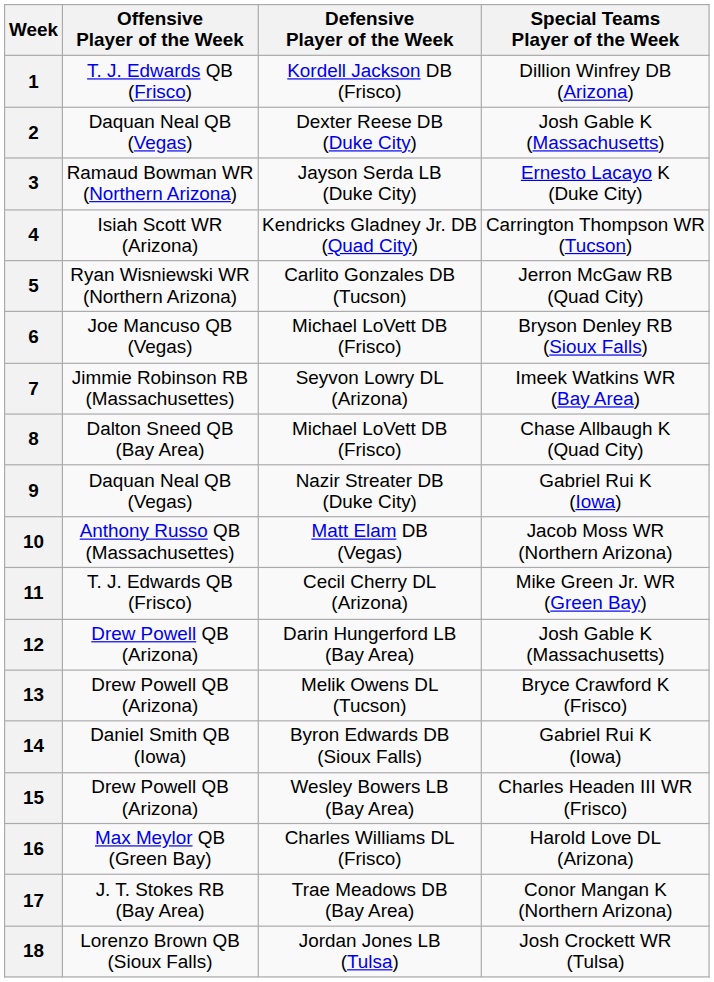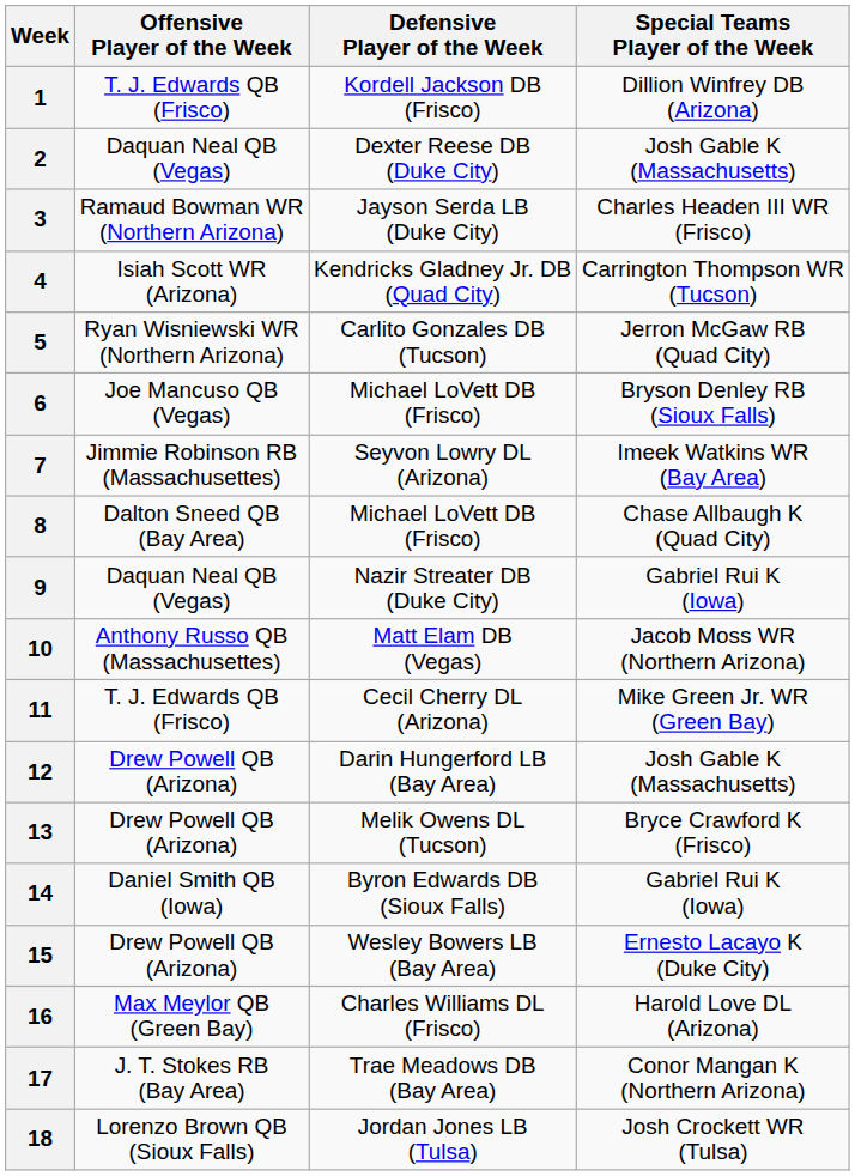 <table class="wikitable" style="text-align: center;">
 <tr>
 <th>Week</th>
 <th>Offensive<br>Player of the Week</th>
 <th>Defensive<br>Player of the Week</th>
 <th>Special Teams<br>Player of the Week</th>
 </tr>
 <tr>
 <th>1</th>
 <td><a href='#'>T. J. Edwards</a> QB<br>(<a href='#'>Frisco</a>)</td>
 <td><a href='#'>Kordell Jackson</a> DB<br>(Frisco)</td>
 <td>Dillion Winfrey DB<br>(<a href='#'>Arizona</a>)</td>
 </tr>
 <tr>
 <th>2</th>
 <td>Daquan Neal QB<br>(<a href='#'>Vegas</a>)</td>
 <td>Dexter Reese DB<br>(<a href='#'>Duke City</a>)</td>
 <td>Josh Gable K<br>(<a href='#'>Massachusetts</a>)</td>
 </tr>
 <tr>
 <th>3</th>
 <td>Ramaud Bowman WR<br>(<a href='#'>Northern Arizona</a>)</td>
 <td>Jayson Serda LB<br>(Duke City)</td>
-<td><a href='#'>Ernesto Lacayo</a> K<br>(Duke City)</td>
+<td>Charles Headen III WR<br>(Frisco)</td>
 </tr>
 <tr>
 <th>4</th>
 <td>Isiah Scott WR<br>(Arizona)</td>
 <td>Kendricks Gladney Jr. DB<br>(<a href='#'>Quad City</a>)</td>
 <td>Carrington Thompson WR<br>(<a href='#'>Tucson</a>)</td>
 </tr>
 <tr>
 <th>5</th>
 <td>Ryan Wisniewski WR<br>(Northern Arizona)</td>
 <td>Carlito Gonzales DB<br>(Tucson)</td>
 <td>Jerron McGaw RB<br>(Quad City)</td>
 </tr>
 <tr>
 <th>6</th>
 <td>Joe Mancuso QB<br>(Vegas)</td>
 <td>Michael LoVett DB<br>(Frisco)</td>
 <td>Bryson Denley RB<br>(<a href='#'>Sioux Falls</a>)</td>
 </tr>
 <tr>
 <th>7</th>
 <td>Jimmie Robinson RB<br>(Massachusettes)</td>
 <td>Seyvon Lowry DL<br>(Arizona)</td>
 <td>Imeek Watkins WR<br>(<a href='#'>Bay Area</a>)</td>
 </tr>
 <tr>
 <th>8</th>
 <td>Dalton Sneed QB<br>(Bay Area)</td>
 <td>Michael LoVett DB<br>(Frisco)</td>
 <td>Chase Allbaugh K<br>(Quad City)</td>
 </tr>
 <tr>
 <th>9</th>
 <td>Daquan Neal QB<br>(Vegas)</td>
 <td>Nazir Streater DB<br>(Duke City)</td>
 <td>Gabriel Rui K<br>(<a href='#'>Iowa</a>)</td>
 </tr>
 <tr>
 <th>10</th>
 <td><a href='#'>Anthony Russo</a> QB<br>(Massachusettes)</td>
 <td><a href='#'>Matt Elam</a> DB<br>(Vegas)</td>
 <td>Jacob Moss WR<br>(Northern Arizona)</td>
 </tr>
 <tr>
 <th>11</th>
 <td>T. J. Edwards QB<br>(Frisco)</td>
 <td>Cecil Cherry DL<br>(Arizona)</td>
 <td>Mike Green Jr. WR<br>(<a href='#'>Green Bay</a>)</td>
 </tr>
 <tr>
 <th>12</th>
 <td><a href='#'>Drew Powell</a> QB<br>(Arizona)</td>
 <td>Darin Hungerford LB<br>(Bay Area)</td>
 <td>Josh Gable K<br>(Massachusetts)</td>
 </tr>
 <tr>
 <th>13</th>
 <td>Drew Powell QB<br>(Arizona)</td>
 <td>Melik Owens DL<br>(Tucson)</td>
 <td>Bryce Crawford K<br>(Frisco)</td>
 </tr>
 <tr>
 <th>14</th>
 <td>Daniel Smith QB<br>(Iowa)</td>
 <td>Byron Edwards DB<br>(Sioux Falls)</td>
 <td>Gabriel Rui K<br>(Iowa)</td>
 </tr>
 <tr>
 <th>15</th>
 <td>Drew Powell QB<br>(Arizona)</td>
 <td>Wesley Bowers LB<br>(Bay Area)</td>
-<td>Charles Headen III WR<br>(Frisco)</td>
+<td><a href='#'>Ernesto Lacayo</a> K<br>(Duke City)</td>
 </tr>
 <tr>
 <th>16</th>
 <td><a href='#'>Max Meylor</a> QB<br>(Green Bay)</td>
 <td>Charles Williams DL<br>(Frisco)</td>
 <td>Harold Love DL<br>(Arizona)</td>
 </tr>
 <tr>
 <th>17</th>
 <td>J. T. Stokes RB<br>(Bay Area)</td>
 <td>Trae Meadows DB<br>(Bay Area)</td>
 <td>Conor Mangan K<br>(Northern Arizona)</td>
 </tr>
 <tr>
 <th>18</th>
 <td>Lorenzo Brown QB<br>(Sioux Falls)</td>
 <td>Jordan Jones LB<br>(<a href='#'>Tulsa</a>)</td>
 <td>Josh Crockett WR<br>(Tulsa)</td>
 </tr>
 </table>
